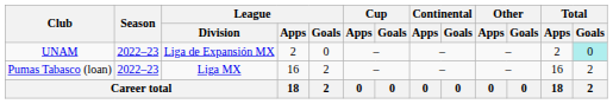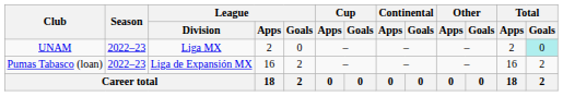 <table class="wikitable" style="text-align: center">
 <tr>
 <th rowspan="2">Club</th>
 <th rowspan="2">Season</th>
 <th colspan="3">League</th>
 <th colspan="2">Cup</th>
 <th colspan="2">Continental</th>
 <th colspan="2">Other</th>
 <th colspan="2">Total</th>
 </tr>
 <tr>
 <th>Division</th>
 <th>Apps</th>
 <th>Goals</th>
 <th>Apps</th>
 <th>Goals</th>
 <th>Apps</th>
 <th>Goals</th>
 <th>Apps</th>
 <th>Goals</th>
 <th>Apps</th>
 <th>Goals</th>
 </tr>
 <tr>
 <td><a href='#'>UNAM</a></td>
 <td><a href='#'>2022–23</a></td>
-<td><a href='#'>Liga de Expansión MX</a></td>
+<td><a href='#'>Liga MX</a></td>
 <td>2</td>
 <td>0</td>
 <td colspan="2">–</td>
 <td colspan="2">–</td>
 <td colspan="2">–</td>
 <td>2</td>
 <td style="background: paleturquoise;">0</td>
 </tr>
 <tr>
 <td><a href='#'>Pumas Tabasco</a> (loan)</td>
 <td><a href='#'>2022–23</a></td>
-<td><a href='#'>Liga MX</a></td>
+<td><a href='#'>Liga de Expansión MX</a></td>
 <td>16</td>
 <td>2</td>
 <td colspan="2">–</td>
 <td colspan="2">–</td>
 <td colspan="2">–</td>
 <td>16</td>
 <td>2</td>
 </tr>
 <tr>
 <th colspan="3">Career total</th>
 <th>18</th>
 <th>2</th>
 <th>0</th>
 <th>0</th>
 <th>0</th>
 <th>0</th>
 <th>0</th>
 <th>0</th>
 <th>18</th>
 <th>2</th>
 </tr>
 </table>
